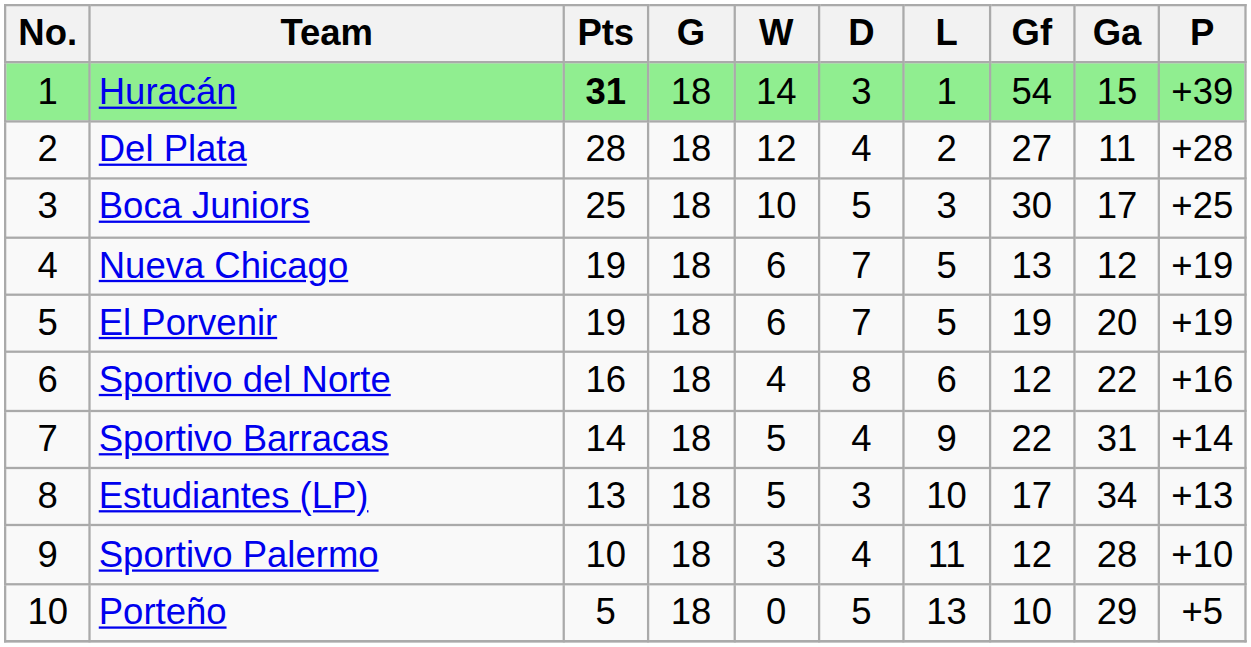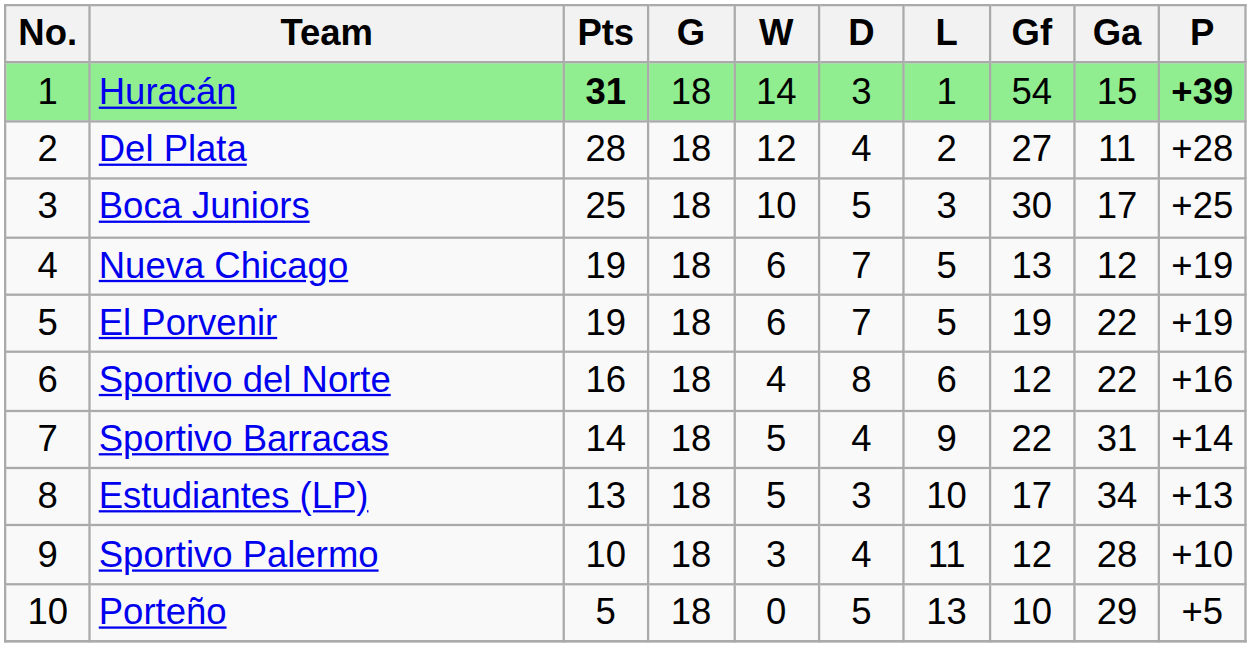 <table class="wikitable" style="text-align:center">
 <tr>
 <th width=30px>No.</th>
 <th width=200px>Team</th>
 <th width=30px>Pts</th>
 <th width=30px>G</th>
 <th width=30px>W</th>
 <th width=30px>D</th>
 <th width=30px>L</th>
 <th width=30px>Gf</th>
 <th width=30px>Ga</th>
 <th width=30px>P</th>
 </tr>
 <tr bgcolor="lightgreen">
 <td>1</td>
 <td align="left"><a href='#'>Huracán</a></td>
 <td><strong>31</strong></td>
 <td>18</td>
 <td>14</td>
 <td>3</td>
 <td>1</td>
 <td>54</td>
 <td>15</td>
-<td>+39</td>
+<td><strong>+39</strong></td>
 </tr>
 <tr>
 <td>2</td>
 <td align="left"><a href='#'>Del Plata</a></td>
 <td>28</td>
 <td>18</td>
 <td>12</td>
 <td>4</td>
 <td>2</td>
 <td>27</td>
 <td>11</td>
 <td>+28</td>
 </tr>
 <tr>
 <td>3</td>
 <td align="left"><a href='#'>Boca Juniors</a></td>
 <td>25</td>
 <td>18</td>
 <td>10</td>
 <td>5</td>
 <td>3</td>
 <td>30</td>
 <td>17</td>
 <td>+25</td>
 </tr>
 <tr>
 <td>4</td>
 <td align="left"><a href='#'>Nueva Chicago</a></td>
 <td>19</td>
 <td>18</td>
 <td>6</td>
 <td>7</td>
 <td>5</td>
 <td>13</td>
 <td>12</td>
 <td>+19</td>
 </tr>
 <tr>
 <td>5</td>
 <td align="left"><a href='#'>El Porvenir</a></td>
 <td>19</td>
 <td>18</td>
 <td>6</td>
 <td>7</td>
 <td>5</td>
 <td>19</td>
-<td>20</td>
+<td>22</td>
 <td>+19</td>
 </tr>
 <tr>
 <td>6</td>
 <td align="left"><a href='#'>Sportivo del Norte</a></td>
 <td>16</td>
 <td>18</td>
 <td>4</td>
 <td>8</td>
 <td>6</td>
 <td>12</td>
 <td>22</td>
 <td>+16</td>
 </tr>
 <tr>
 <td>7</td>
 <td align="left"><a href='#'>Sportivo Barracas</a></td>
 <td>14</td>
 <td>18</td>
 <td>5</td>
 <td>4</td>
 <td>9</td>
 <td>22</td>
 <td>31</td>
 <td>+14</td>
 </tr>
 <tr>
 <td>8</td>
 <td align="left"><a href='#'>Estudiantes (LP)</a></td>
 <td>13</td>
 <td>18</td>
 <td>5</td>
 <td>3</td>
 <td>10</td>
 <td>17</td>
 <td>34</td>
 <td>+13</td>
 </tr>
 <tr>
 <td>9</td>
 <td align="left"><a href='#'>Sportivo Palermo</a></td>
 <td>10</td>
 <td>18</td>
 <td>3</td>
 <td>4</td>
 <td>11</td>
 <td>12</td>
 <td>28</td>
 <td>+10</td>
 </tr>
 <tr>
 <td>10</td>
 <td align="left"><a href='#'>Porteño</a></td>
 <td>5</td>
 <td>18</td>
 <td>0</td>
 <td>5</td>
 <td>13</td>
 <td>10</td>
 <td>29</td>
 <td>+5</td>
 </tr>
 <tr>
 </tr>
 </table>
